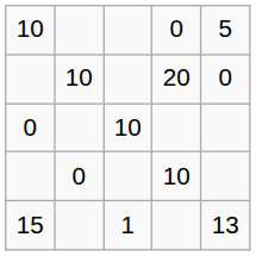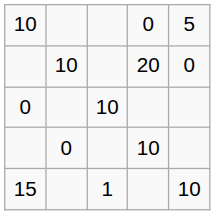 <table class="wikitable" style="margin-left:auto;margin-right:auto;text-align:center;width:10em;height:10em;table-layout:fixed;">
 <tr>
 <td>10</td>
 <td></td>
 <td></td>
 <td>0</td>
 <td>5</td>
 </tr>
 <tr>
 <td></td>
 <td>10</td>
 <td></td>
 <td>20</td>
 <td>0</td>
 </tr>
 <tr>
 <td>0</td>
 <td></td>
 <td>10</td>
 <td></td>
 <td></td>
 </tr>
 <tr>
 <td></td>
 <td>0</td>
 <td></td>
 <td>10</td>
 <td></td>
 </tr>
 <tr>
 <td>15</td>
 <td></td>
 <td>1</td>
 <td></td>
-<td>13</td>
+<td>10</td>
 </tr>
 </table>
